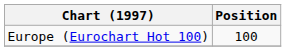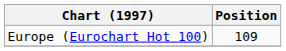 <table class="wikitable" style="text-align:center">
 <tr>
 <th scope="col">Chart (1997)</th>
 <th scope="col">Position</th>
 </tr>
 <tr>
 <td align="left">Europe (<a href='#'>Eurochart Hot 100</a>)</td>
-<td>100</td>
+<td>109</td>
 </tr>
 <tr>
 </tr>
 </table>
